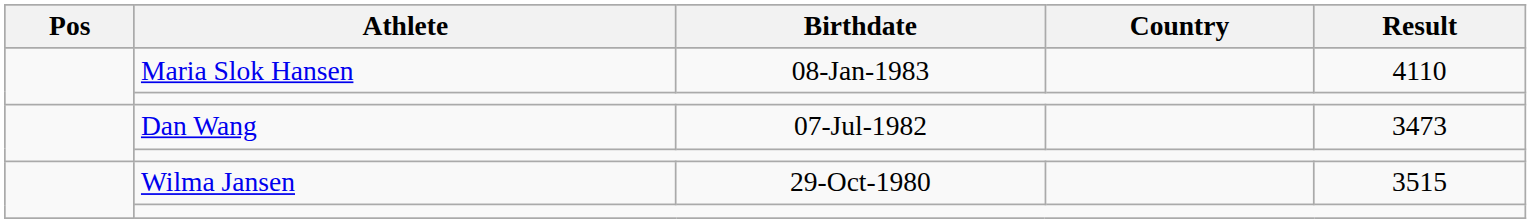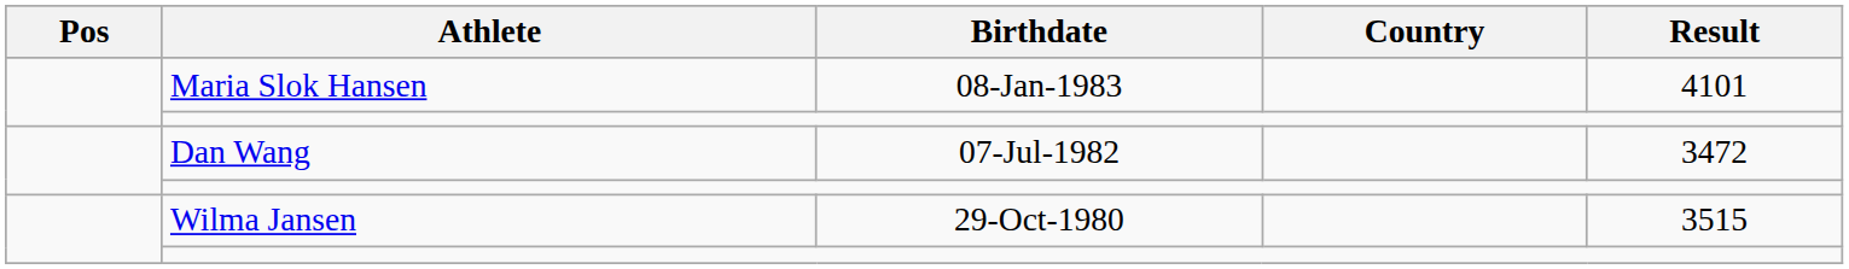 <table class="wikitable"  style="text-align:center; width:70%;">
 <tr>
 <th>Pos</th>
 <th>Athlete</th>
 <th>Birthdate</th>
 <th>Country</th>
 <th>Result</th>
 </tr>
 <tr>
 <td align=center rowspan=2></td>
 <td align=left><a href='#'>Maria Slok Hansen</a></td>
 <td>08-Jan-1983</td>
 <td align=left></td>
-<td>4110</td>
+<td>4101</td>
 </tr>
 <tr>
 <td colspan=4></td>
 </tr>
 <tr>
 <td align=center rowspan=2></td>
 <td align=left><a href='#'>Dan Wang</a></td>
 <td>07-Jul-1982</td>
 <td align=left></td>
-<td>3473</td>
+<td>3472</td>
 </tr>
 <tr>
 <td colspan=4></td>
 </tr>
 <tr>
 <td align=center rowspan=2></td>
 <td align=left><a href='#'>Wilma Jansen</a></td>
 <td>29-Oct-1980</td>
 <td align=left></td>
 <td>3515</td>
 </tr>
 <tr>
 <td colspan=4></td>
 </tr>
 </table>
